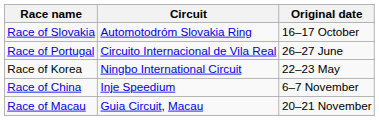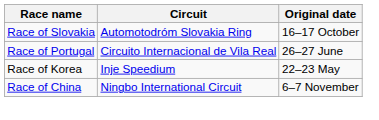 <table class="wikitable" style="font-size: 85%">
 <tr>
 <th>Race name</th>
 <th>Circuit</th>
 <th>Original date</th>
 </tr>
 <tr>
 <td><a href='#'>Race of Slovakia</a></td>
 <td> <a href='#'>Automotodróm Slovakia Ring</a></td>
 <td>16–17 October</td>
 </tr>
 <tr>
 <td><a href='#'>Race of Portugal</a></td>
 <td> <a href='#'>Circuito Internacional de Vila Real</a></td>
 <td>26–27 June</td>
 </tr>
 <tr>
 <td>Race of Korea</td>
-<td> <a href='#'>Ningbo International Circuit</a></td>
+<td> <a href='#'>Inje Speedium</a></td>
 <td>22–23 May</td>
 </tr>
 <tr>
 <td><a href='#'>Race of China</a></td>
-<td> <a href='#'>Inje Speedium</a></td>
+<td> <a href='#'>Ningbo International Circuit</a></td>
 <td>6–7 November</td>
 </tr>
-<tr>
-<td><a href='#'>Race of Macau</a></td>
-<td> <a href='#'>Guia Circuit</a>, <a href='#'>Macau</a></td>
-<td>20–21 November</td>
-</tr>
 </table>
